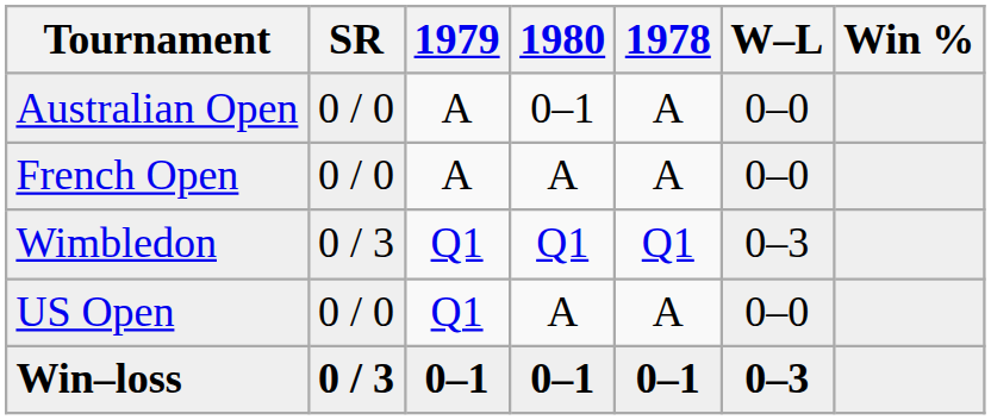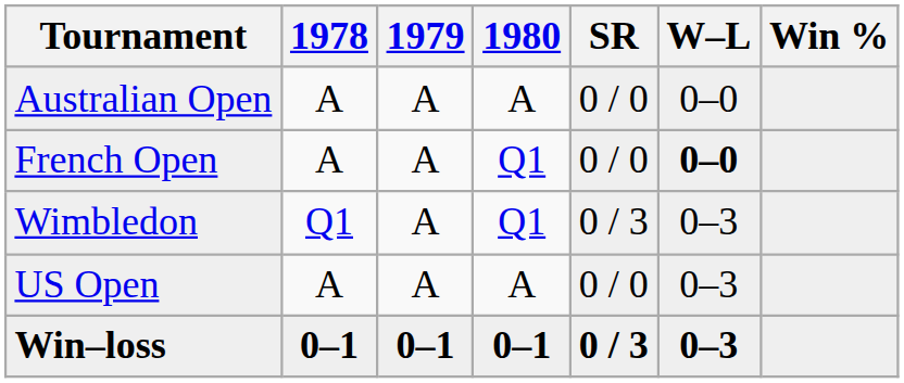 <table class=wikitable style=text-align:center>
 <tr>
 <th>Tournament</th>
-<th>SR</th>
+<th><a href='#'>1978</a></th>
 <th><a href='#'>1979</a></th>
 <th><a href='#'>1980</a></th>
-<th><a href='#'>1978</a></th>
+<th>SR</th>
 <th>W–L</th>
 <th>Win %</th>
 </tr>
 <tr>
 <td align=left bgcolor=efefef><a href='#'>Australian Open</a></td>
+<td>A</td>
+<td>A</td>
+<td>A</td>
 <td bgcolor=efefef>0 / 0</td>
-<td>A</td>
-<td>0–1</td>
-<td>A</td>
 <td bgcolor=efefef>0–0</td>
 <td bgcolor=efefef></td>
 </tr>
 <tr>
 <td align=left bgcolor=efefef><a href='#'>French Open</a></td>
-<td bgcolor=efefef>0 / 0</td>
 <td>A</td>
 <td>A</td>
-<td>A</td>
-<td bgcolor=efefef>0–0</td>
+<td><a href='#'>Q1</a></td>
+<td bgcolor=efefef>0 / 0</td>
+<td bgcolor=efefef><strong>0–0</strong></td>
 <td bgcolor=efefef></td>
 </tr>
 <tr>
 <td align=left bgcolor=efefef><a href='#'>Wimbledon</a></td>
+<td><a href='#'>Q1</a></td>
+<td>A</td>
+<td><a href='#'>Q1</a></td>
 <td bgcolor=efefef>0 / 3</td>
-<td><a href='#'>Q1</a></td>
-<td><a href='#'>Q1</a></td>
-<td><a href='#'>Q1</a></td>
 <td bgcolor=efefef>0–3</td>
 <td bgcolor=efefef></td>
 </tr>
 <tr>
 <td align=left bgcolor=efefef><a href='#'>US Open</a></td>
-<td bgcolor=efefef>0 / 0</td>
-<td><a href='#'>Q1</a></td>
 <td>A</td>
 <td>A</td>
-<td bgcolor=efefef>0–0</td>
+<td>A</td>
+<td bgcolor=efefef>0 / 0</td>
+<td bgcolor=efefef>0–3</td>
 <td bgcolor=efefef></td>
 </tr>
 <tr style=background:#efefef;font-weight:bold>
 <td style=text-align:left>Win–loss</td>
-<td>0 / 3</td>
 <td>0–1</td>
 <td>0–1</td>
 <td>0–1</td>
+<td>0 / 3</td>
 <td>0–3</td>
 <td></td>
 </tr>
 </table>
